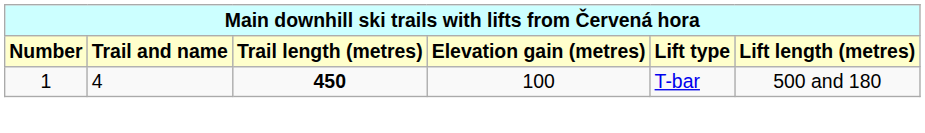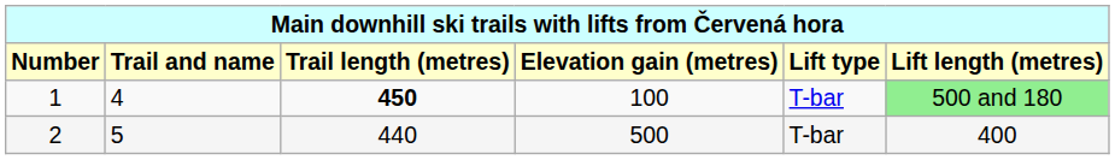 <table class="wikitable" style="font-size:90%">
 <tr>
 <td colspan="6" bgcolor="#CCFFFF" align="center"> <strong>Main downhill ski trails with lifts from Červená hora</strong></td>
 </tr>
 <tr bgcolor="#FFFFCC">
 <td align="center"><strong>Number</strong></td>
 <td><strong>Trail and name</strong></td>
 <td align="center"><strong>Trail length (metres)</strong></td>
 <td align="center"><strong>Elevation gain (metres)</strong></td>
 <td><strong>Lift type</strong></td>
 <td align="center"><strong>Lift length (metres)</strong></td>
 </tr>
 <tr>
 <td align="center">1</td>
 <td> 4</td>
 <td align="center"><strong>450</strong></td>
 <td align="center">100</td>
 <td><a href='#'>T-bar</a></td>
-<td align="center">500 and 180</td>
+<td align="center" style="background: lightgreen;">500 and 180</td>
+</tr>
+<tr bgcolor="#F5F5F5">
+<td align="center">2</td>
+<td> 5</td>
+<td align="center">440</td>
+<td align="center">500</td>
+<td>T-bar</td>
+<td align="center">400</td>
 </tr>
 </table>
